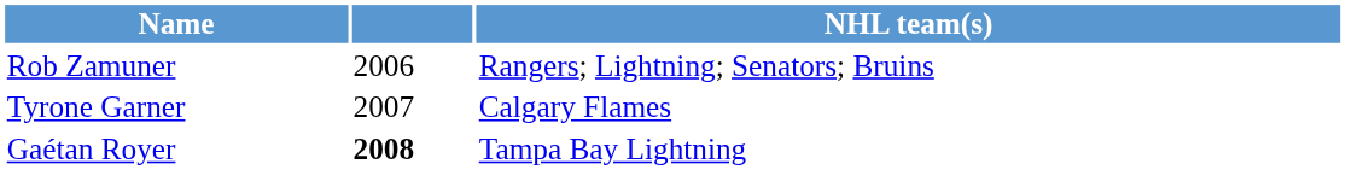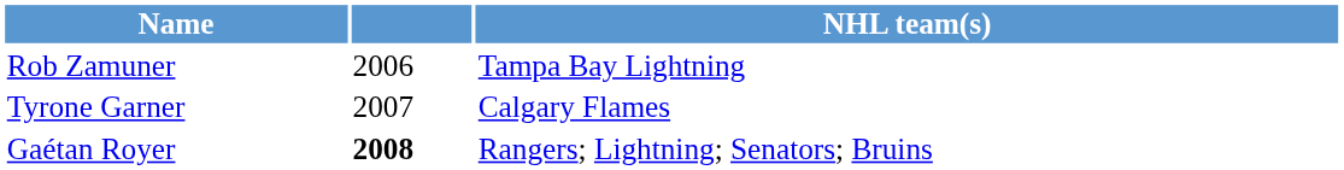 <table class="toccolours" style="width:44em">
 <tr>
 <th style="background:#5997d0;color:white;">Name</th>
 <th style="background:#5997d0;color:white;"></th>
 <th style="background:#5997d0;color:white;">NHL team(s)</th>
 </tr>
 <tr>
 <td> <a href='#'>Rob Zamuner</a></td>
 <td>2006</td>
-<td><a href='#'>Rangers</a>; <a href='#'>Lightning</a>; <a href='#'>Senators</a>; <a href='#'>Bruins</a></td>
+<td><a href='#'>Tampa Bay Lightning</a></td>
 </tr>
 <tr>
 <td> <a href='#'>Tyrone Garner</a></td>
 <td>2007</td>
 <td><a href='#'>Calgary Flames</a></td>
 </tr>
 <tr>
 <td> <a href='#'>Gaétan Royer</a></td>
 <td><strong>2008</strong></td>
-<td><a href='#'>Tampa Bay Lightning</a></td>
+<td><a href='#'>Rangers</a>; <a href='#'>Lightning</a>; <a href='#'>Senators</a>; <a href='#'>Bruins</a></td>
 </tr>
 </table>
